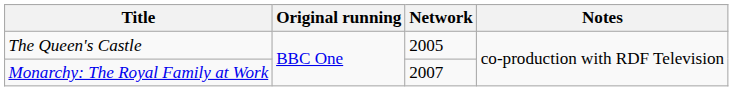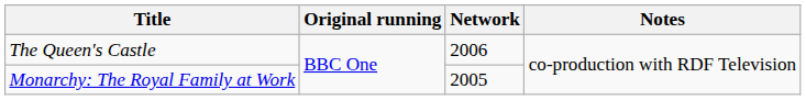 <table class="wikitable sortable">
 <tr>
 <th>Title</th>
 <th>Original running</th>
 <th>Network</th>
 <th>Notes</th>
 </tr>
 <tr>
 <td><em>The Queen's Castle</em></td>
 <td rowspan="2"><a href='#'>BBC One</a></td>
-<td>2005</td>
+<td>2006</td>
 <td rowspan="2">co-production with RDF Television</td>
 </tr>
 <tr>
 <td><em><a href='#'>Monarchy: The Royal Family at Work</a></em></td>
-<td>2007</td>
+<td>2005</td>
 </tr>
 </table>
